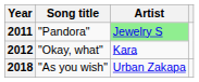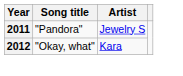 <table class="wikitable plainrowheaders sortable">
 <tr>
 <th scope="col">Year</th>
 <th scope="col">Song title</th>
 <th scope="col">Artist</th>
 <th scope="col" class="unsortable"></th>
 </tr>
 <tr>
 <th scope="row">2011</th>
 <td>"Pandora"</td>
-<td style="background: lightgreen;"><a href='#'>Jewelry S</a></td>
+<td><a href='#'>Jewelry S</a></td>
 <td style="text-align:center" rowspan="2"></td>
 </tr>
 <tr>
 <th scope="row">2012</th>
 <td>"Okay, what"</td>
 <td><a href='#'>Kara</a></td>
 </tr>
-<tr>
-<th scope="row">2018</th>
-<td>"As you wish"</td>
-<td><a href='#'>Urban Zakapa</a></td>
-<td style="text-align:center"></td>
-</tr>
 </table>
